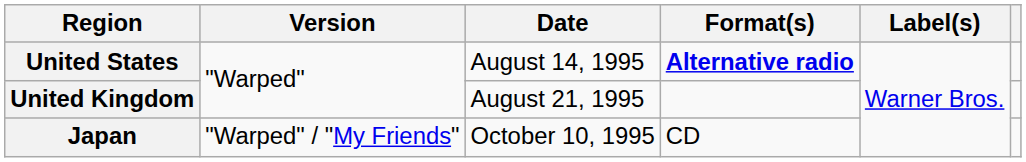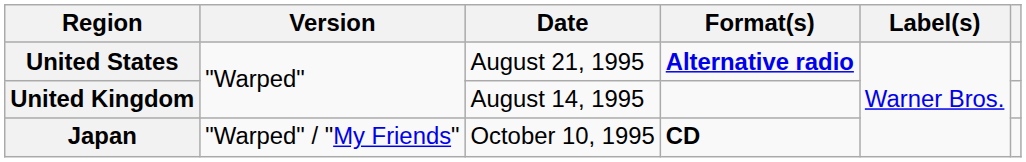 <table class="wikitable plainrowheaders">
 <tr>
 <th scope="col">Region</th>
 <th scope="col">Version</th>
 <th scope="col">Date</th>
 <th scope="col">Format(s)</th>
 <th scope="col">Label(s)</th>
 <th scope="col"></th>
 </tr>
 <tr>
 <th scope="row">United States</th>
 <td rowspan="2">"Warped"</td>
-<td>August 14, 1995</td>
+<td>August 21, 1995</td>
 <td><strong><a href='#'>Alternative radio</a></strong></td>
 <td rowspan="3"><a href='#'>Warner Bros.</a></td>
 <td></td>
 </tr>
 <tr>
 <th scope="row">United Kingdom</th>
-<td>August 21, 1995</td>
+<td>August 14, 1995</td>
 <td></td>
 <td></td>
 </tr>
 <tr>
 <th scope="row">Japan</th>
 <td>"Warped" / "<a href='#'>My Friends</a>"</td>
 <td>October 10, 1995</td>
-<td>CD</td>
+<td><strong>CD</strong></td>
 <td></td>
 </tr>
 </table>
